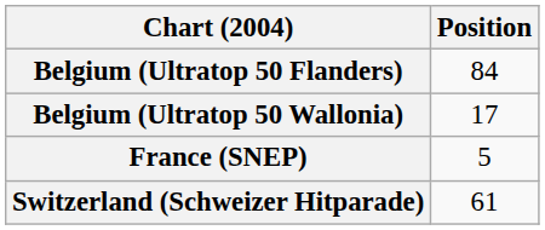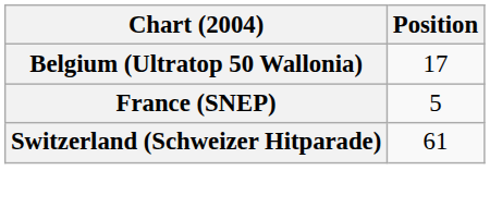 <table class="wikitable sortable plainrowheaders" style="text-align:center">
 <tr>
 <th scope="col">Chart (2004)</th>
 <th scope="col">Position</th>
-</tr>
-<tr>
-<th scope="row">Belgium (Ultratop 50 Flanders)</th>
-<td>84</td>
 </tr>
 <tr>
 <th scope="row">Belgium (Ultratop 50 Wallonia)</th>
 <td>17</td>
 </tr>
 <tr>
 <th scope="row">France (SNEP)</th>
 <td>5</td>
 </tr>
 <tr>
 <th scope="row">Switzerland (Schweizer Hitparade)</th>
 <td>61</td>
 </tr>
 </table>
